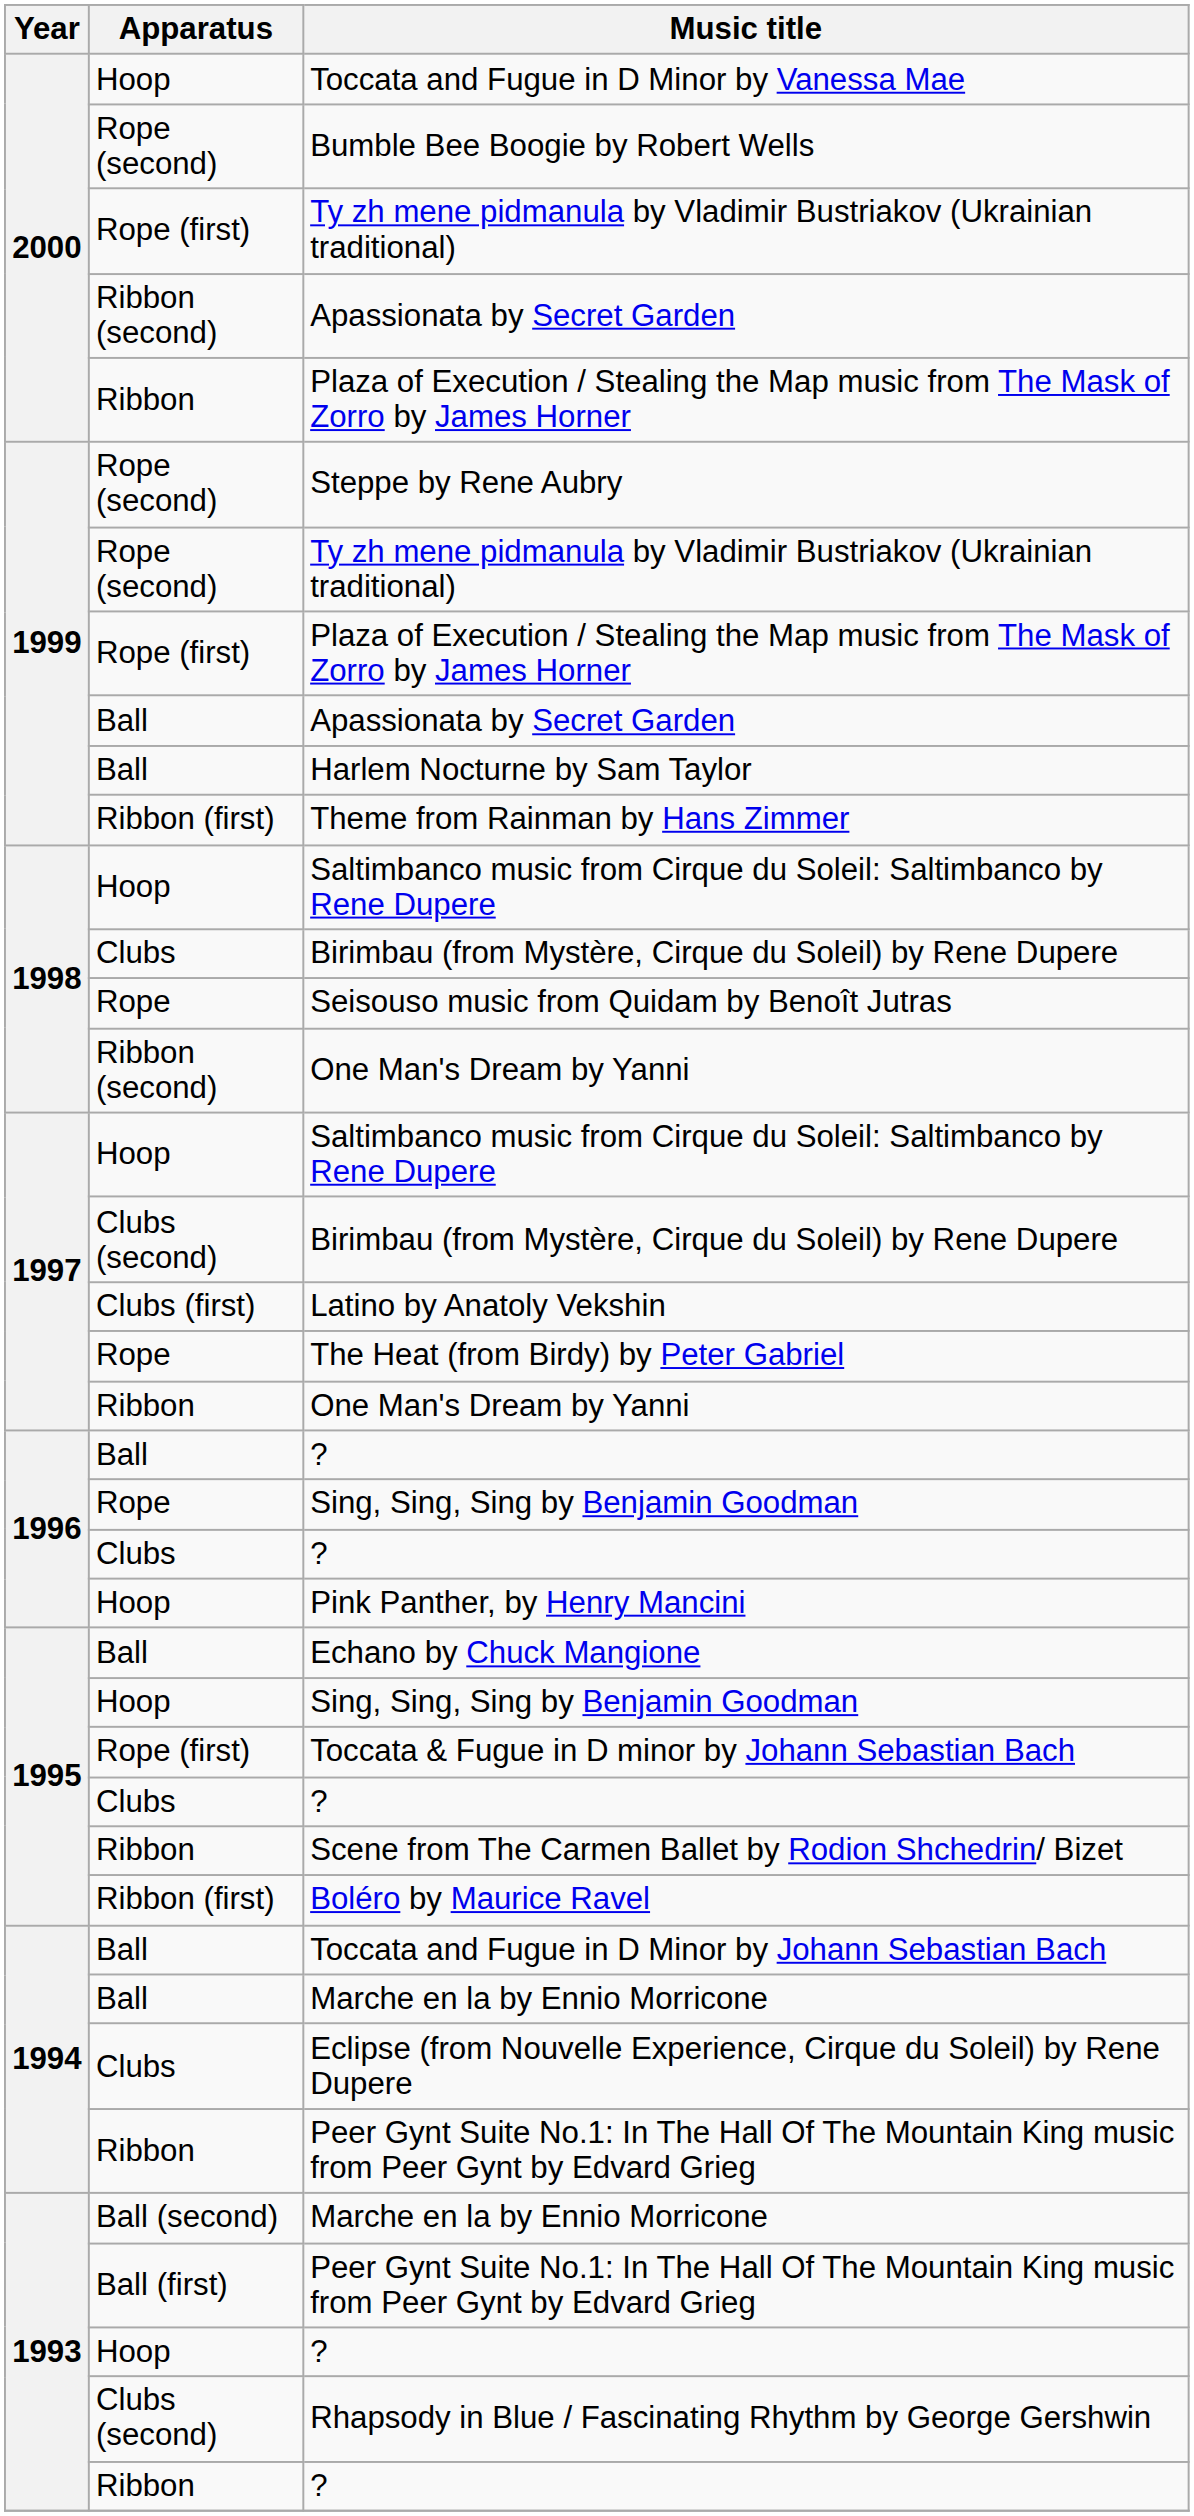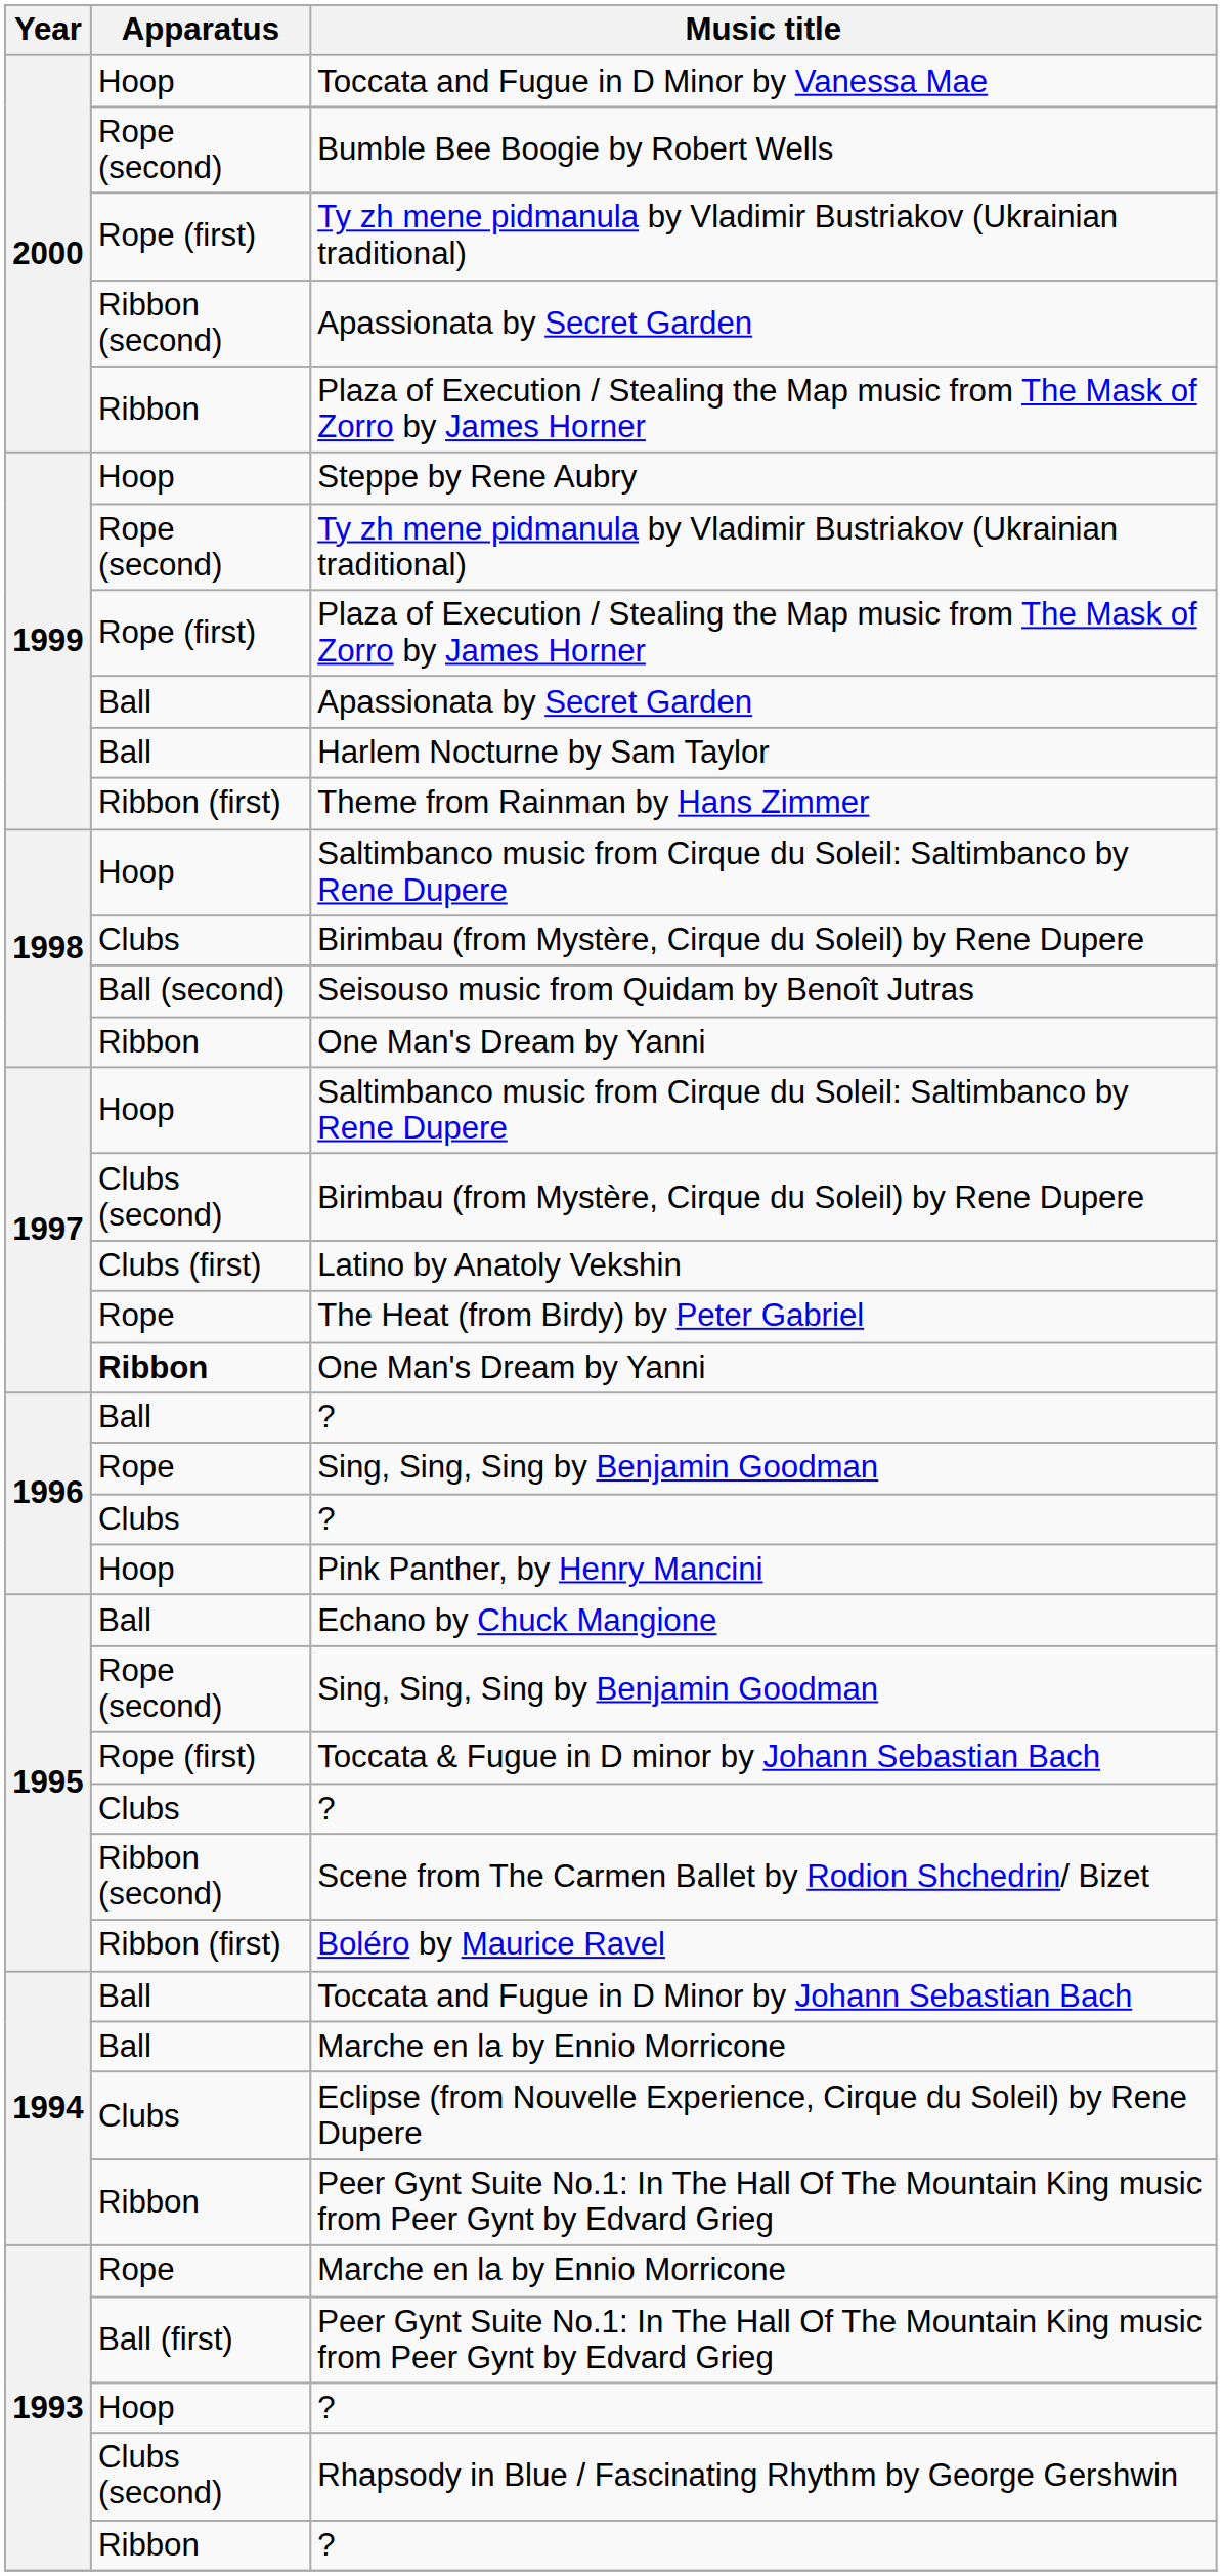 <table class="wikitable plainrowheaders">
 <tr>
 <th scope=col>Year</th>
 <th scope=col>Apparatus</th>
 <th scope=col>Music title </th>
 </tr>
 <tr>
 <th scope=row rowspan=5>2000</th>
 <td>Hoop</td>
 <td>Toccata and Fugue in D Minor by <a href='#'>Vanessa Mae</a></td>
 </tr>
 <tr>
 <td>Rope (second)</td>
 <td>Bumble Bee Boogie by Robert Wells</td>
 </tr>
 <tr>
 <td>Rope (first)</td>
 <td><a href='#'>Ty zh mene pidmanula</a> by Vladimir Bustriakov (Ukrainian traditional)</td>
 </tr>
 <tr>
 <td>Ribbon (second)</td>
 <td>Apassionata by <a href='#'>Secret Garden</a></td>
 </tr>
 <tr>
 <td>Ribbon</td>
 <td>Plaza of Execution / Stealing the Map music from <a href='#'>The Mask of Zorro</a> by <a href='#'>James Horner</a></td>
 </tr>
 <tr>
 <th scope=row rowspan=6>1999</th>
-<td>Rope (second)</td>
+<td>Hoop</td>
 <td>Steppe by Rene Aubry</td>
 </tr>
 <tr>
 <td>Rope (second)</td>
 <td><a href='#'>Ty zh mene pidmanula</a> by Vladimir Bustriakov (Ukrainian traditional)</td>
 </tr>
 <tr>
 <td>Rope (first)</td>
 <td>Plaza of Execution / Stealing the Map music from <a href='#'>The Mask of Zorro</a> by <a href='#'>James Horner</a></td>
 </tr>
 <tr>
 <td>Ball</td>
 <td>Apassionata by <a href='#'>Secret Garden</a></td>
 </tr>
 <tr>
 <td>Ball</td>
 <td>Harlem Nocturne by Sam Taylor</td>
 </tr>
 <tr>
 <td>Ribbon (first)</td>
 <td>Theme from Rainman by <a href='#'>Hans Zimmer</a></td>
 </tr>
 <tr>
 <th scope=row rowspan=4>1998</th>
 <td>Hoop</td>
 <td>Saltimbanco music from Cirque du Soleil: Saltimbanco by <a href='#'>Rene Dupere</a></td>
 </tr>
 <tr>
 <td>Clubs</td>
 <td>Birimbau (from Mystère, Cirque du Soleil) by Rene Dupere</td>
 </tr>
 <tr>
-<td>Rope</td>
+<td>Ball (second)</td>
 <td>Seisouso music from Quidam by Benoît Jutras</td>
 </tr>
 <tr>
-<td>Ribbon (second)</td>
+<td>Ribbon</td>
 <td>One Man's Dream by Yanni</td>
 </tr>
 <tr>
 <th scope=row rowspan=5>1997</th>
 <td>Hoop</td>
 <td>Saltimbanco music from Cirque du Soleil: Saltimbanco by <a href='#'>Rene Dupere</a></td>
 </tr>
 <tr>
 <td>Clubs (second)</td>
 <td>Birimbau (from Mystère, Cirque du Soleil) by Rene Dupere</td>
 </tr>
 <tr>
 <td>Clubs (first)</td>
 <td>Latino by Anatoly Vekshin</td>
 </tr>
 <tr>
 <td>Rope</td>
 <td>The Heat (from Birdy) by <a href='#'>Peter Gabriel</a></td>
 </tr>
 <tr>
-<td>Ribbon</td>
+<td><strong>Ribbon</strong></td>
 <td>One Man's Dream by Yanni</td>
 </tr>
 <tr>
 <th scope=row rowspan=4>1996</th>
 <td>Ball</td>
 <td>?</td>
 </tr>
 <tr>
 <td>Rope</td>
 <td>Sing, Sing, Sing by <a href='#'>Benjamin Goodman</a></td>
 </tr>
 <tr>
 <td>Clubs</td>
 <td>?</td>
 </tr>
 <tr>
 <td>Hoop</td>
 <td>Pink Panther, by <a href='#'>Henry Mancini</a></td>
 </tr>
 <tr>
 <th scope=row rowspan=6>1995</th>
 <td>Ball</td>
 <td>Echano by <a href='#'>Chuck Mangione</a></td>
 </tr>
 <tr>
-<td>Hoop</td>
+<td>Rope (second)</td>
 <td>Sing, Sing, Sing by <a href='#'>Benjamin Goodman</a></td>
 </tr>
 <tr>
 <td>Rope (first)</td>
 <td>Toccata & Fugue in D minor by <a href='#'>Johann Sebastian Bach</a></td>
 </tr>
 <tr>
 <td>Clubs</td>
 <td>?</td>
 </tr>
 <tr>
-<td>Ribbon</td>
+<td>Ribbon (second)</td>
 <td>Scene from The Carmen Ballet by <a href='#'>Rodion Shchedrin</a>/ Bizet</td>
 </tr>
 <tr>
 <td>Ribbon (first)</td>
 <td><a href='#'>Boléro</a> by <a href='#'>Maurice Ravel</a></td>
 </tr>
 <tr>
 <th scope=row rowspan=4>1994</th>
 <td>Ball</td>
 <td>Toccata and Fugue in D Minor by <a href='#'>Johann Sebastian Bach</a></td>
 </tr>
 <tr>
 <td>Ball</td>
 <td>Marche en la by Ennio Morricone</td>
 </tr>
 <tr>
 <td>Clubs</td>
 <td>Eclipse (from Nouvelle Experience, Cirque du Soleil) by Rene Dupere</td>
 </tr>
 <tr>
 <td>Ribbon</td>
 <td>Peer Gynt Suite No.1: In The Hall Of The Mountain King music from Peer Gynt by Edvard Grieg</td>
 </tr>
 <tr>
 <th scope=row rowspan=5>1993</th>
-<td>Ball (second)</td>
+<td>Rope</td>
 <td>Marche en la by Ennio Morricone</td>
 </tr>
 <tr>
 <td>Ball (first)</td>
 <td>Peer Gynt Suite No.1: In The Hall Of The Mountain King music from Peer Gynt by Edvard Grieg</td>
 </tr>
 <tr>
 <td>Hoop</td>
 <td>?</td>
 </tr>
 <tr>
 <td>Clubs (second)</td>
 <td>Rhapsody in Blue / Fascinating Rhythm by George Gershwin</td>
 </tr>
 <tr>
 <td>Ribbon</td>
 <td>?</td>
 </tr>
 <tr>
 </tr>
 </table>
